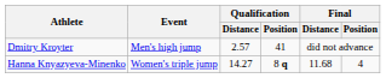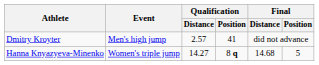 <table class=wikitable style="font-size:90%">
 <tr>
 <th rowspan="2">Athlete</th>
 <th rowspan="2">Event</th>
 <th colspan="2">Qualification</th>
 <th colspan="2">Final</th>
 </tr>
 <tr style="font-size:95%">
 <th>Distance</th>
 <th>Position</th>
 <th>Distance</th>
 <th>Position</th>
 </tr>
 <tr align=center>
 <td align=left><a href='#'>Dmitry Kroyter</a></td>
 <td align=left><a href='#'>Men's high jump</a></td>
 <td>2.57</td>
 <td>41</td>
 <td colspan=2>did not advance</td>
 </tr>
 <tr align=center>
 <td align=left><a href='#'>Hanna Knyazyeva-Minenko</a></td>
 <td align=left><a href='#'>Women's triple jump</a></td>
 <td>14.27</td>
 <td>8 <strong>q</strong></td>
-<td>11.68</td>
-<td>4</td>
+<td>14.68</td>
+<td>5</td>
 </tr>
 </table>
